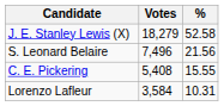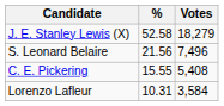 <table class="wikitable">
 <tr>
 <th style="width: 170px">Candidate</th>
+<th style="width: 40px">%</th>
 <th style="width: 50px">Votes</th>
-<th style="width: 40px">%</th>
 </tr>
 <tr>
 <td><a href='#'>J. E. Stanley Lewis</a> (X)</td>
+<td>52.58</td>
 <td>18,279</td>
-<td>52.58</td>
 </tr>
 <tr>
 <td>S. Leonard Belaire</td>
+<td>21.56</td>
 <td>7,496</td>
-<td>21.56</td>
 </tr>
 <tr>
 <td><a href='#'>C. E. Pickering</a></td>
+<td>15.55</td>
 <td>5,408</td>
-<td>15.55</td>
 </tr>
 <tr>
 <td>Lorenzo Lafleur</td>
+<td>10.31</td>
 <td>3,584</td>
-<td>10.31</td>
 </tr>
 </table>
